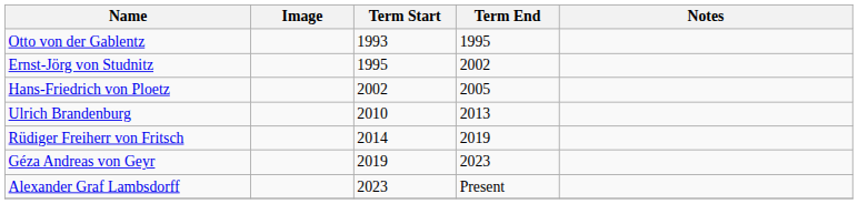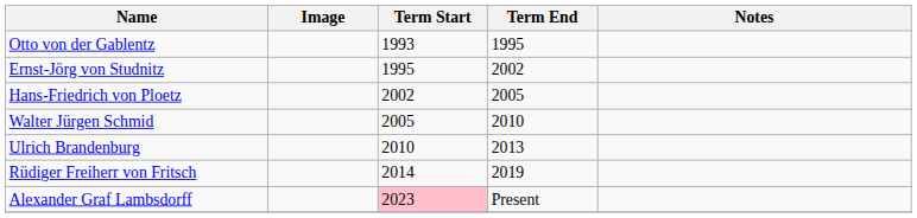 <table class="wikitable">
 <tr>
 <th width="250">Name</th>
 <th width="100">Image</th>
 <th width="100">Term Start</th>
 <th width="100">Term End</th>
 <th width="300">Notes</th>
 </tr>
 <tr>
 <td><a href='#'>Otto von der Gablentz</a></td>
 <td></td>
 <td>1993</td>
 <td>1995</td>
 <td></td>
 </tr>
 <tr>
 <td><a href='#'>Ernst-Jörg von Studnitz</a></td>
 <td></td>
 <td>1995</td>
 <td>2002</td>
 <td></td>
 </tr>
 <tr>
 <td><a href='#'>Hans-Friedrich von Ploetz</a></td>
 <td></td>
 <td>2002</td>
 <td>2005</td>
 <td></td>
 </tr>
 <tr>
+<td><a href='#'>Walter Jürgen Schmid</a></td>
+<td></td>
+<td>2005</td>
+<td>2010</td>
+<td></td>
+</tr>
+<tr>
 <td><a href='#'>Ulrich Brandenburg</a></td>
 <td></td>
 <td>2010</td>
 <td>2013</td>
 <td></td>
 </tr>
 <tr>
 <td><a href='#'>Rüdiger Freiherr von Fritsch</a></td>
 <td></td>
 <td>2014</td>
 <td>2019</td>
 <td></td>
 </tr>
 <tr>
-<td><a href='#'>Géza Andreas von Geyr</a></td>
-<td></td>
-<td>2019</td>
-<td>2023</td>
-<td></td>
-</tr>
-<tr>
 <td><a href='#'>Alexander Graf Lambsdorff</a></td>
 <td></td>
-<td>2023</td>
+<td style="background: pink;">2023</td>
 <td>Present</td>
 <td></td>
 </tr>
 <tr>
 </tr>
 </table>
